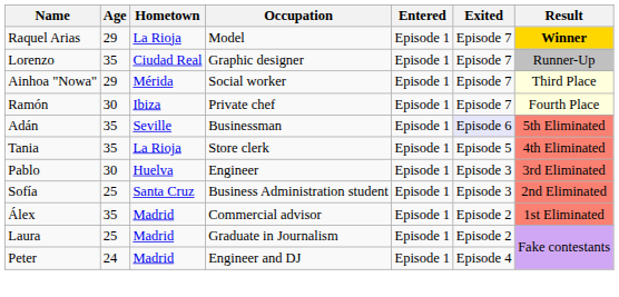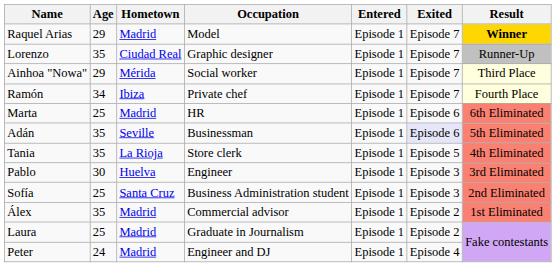 <table class="wikitable sortable">
 <tr>
 <th>Name</th>
 <th>Age</th>
 <th>Hometown</th>
 <th>Occupation</th>
 <th>Entered</th>
 <th>Exited</th>
 <th>Result</th>
 </tr>
 <tr>
 <td>Raquel Arias</td>
 <td>29</td>
-<td><a href='#'>La Rioja</a></td>
+<td><a href='#'>Madrid</a></td>
 <td>Model</td>
 <td>Episode 1</td>
 <td>Episode 7</td>
 <td align=center bgcolor=gold><strong>Winner</strong></td>
 </tr>
 <tr>
 <td>Lorenzo</td>
 <td>35</td>
 <td><a href='#'>Ciudad Real</a></td>
 <td>Graphic designer</td>
 <td>Episode 1</td>
 <td>Episode 7</td>
 <td align=center bgcolor=silver>Runner-Up</td>
 </tr>
 <tr>
 <td>Ainhoa "Nowa"</td>
 <td>29</td>
 <td><a href='#'>Mérida</a></td>
 <td>Social worker</td>
 <td>Episode 1</td>
 <td>Episode 7</td>
 <td align=center style="background:#ffffdd;">Third Place</td>
 </tr>
 <tr>
 <td>Ramón</td>
-<td>30</td>
+<td>34</td>
 <td><a href='#'>Ibiza</a></td>
 <td>Private chef</td>
 <td>Episode 1</td>
 <td>Episode 7</td>
 <td align=center style="background:#ffffdd;">Fourth Place</td>
+</tr>
+<tr>
+<td>Marta</td>
+<td>25</td>
+<td><a href='#'>Madrid</a></td>
+<td>HR</td>
+<td>Episode 1</td>
+<td>Episode 6</td>
+<td align=center bgcolor=salmon>6th Eliminated</td>
 </tr>
 <tr>
 <td>Adán</td>
 <td>35</td>
 <td><a href='#'>Seville</a></td>
 <td>Businessman</td>
 <td>Episode 1</td>
 <td style="background: lavender;">Episode 6</td>
 <td align=center bgcolor=salmon>5th Eliminated</td>
 </tr>
 <tr>
 <td>Tania</td>
 <td>35</td>
 <td><a href='#'>La Rioja</a></td>
 <td>Store clerk</td>
 <td>Episode 1</td>
 <td>Episode 5</td>
 <td align=center bgcolor=salmon>4th Eliminated</td>
 </tr>
 <tr>
 <td>Pablo</td>
 <td>30</td>
 <td><a href='#'>Huelva</a></td>
 <td>Engineer</td>
 <td>Episode 1</td>
 <td>Episode 3</td>
 <td align=center bgcolor=salmon>3rd Eliminated</td>
 </tr>
 <tr>
 <td>Sofía</td>
 <td>25</td>
 <td><a href='#'>Santa Cruz</a></td>
 <td>Business Administration student</td>
 <td>Episode 1</td>
 <td>Episode 3</td>
 <td align=center bgcolor=salmon>2nd Eliminated</td>
 </tr>
 <tr>
 <td>Álex</td>
 <td>35</td>
 <td><a href='#'>Madrid</a></td>
 <td>Commercial advisor</td>
 <td>Episode 1</td>
 <td>Episode 2</td>
 <td align=center bgcolor=salmon>1st Eliminated</td>
 </tr>
 <tr>
 <td>Laura</td>
 <td>25</td>
 <td><a href='#'>Madrid</a></td>
 <td>Graduate in Journalism</td>
 <td>Episode 1</td>
 <td>Episode 2</td>
 <td rowspan=2 align=center bgcolor=#D0A7F4>Fake contestants</td>
 </tr>
 <tr>
 <td>Peter</td>
 <td>24</td>
 <td><a href='#'>Madrid</a></td>
 <td>Engineer and DJ</td>
 <td>Episode 1</td>
 <td>Episode 4</td>
 </tr>
 </table>
